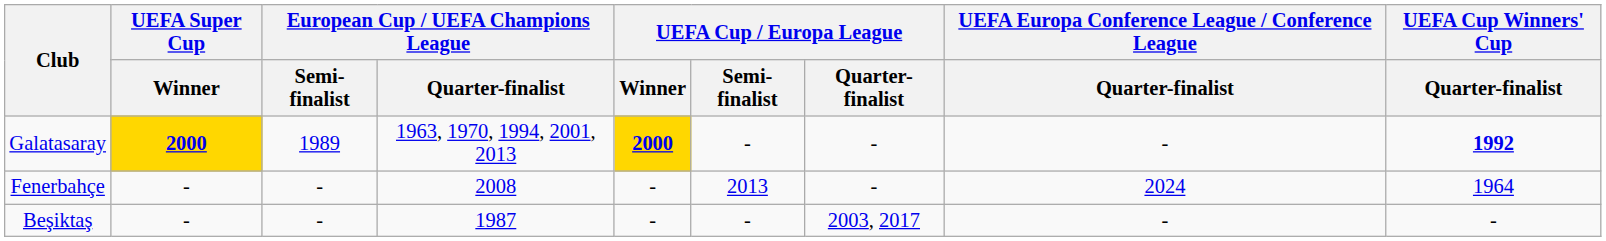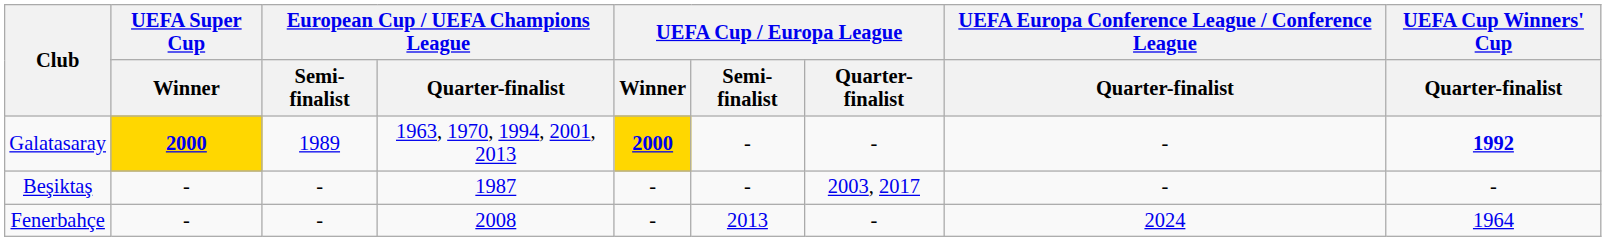 <table class="wikitable">
 <tr>
 <th rowspan="2">Club</th>
 <th colspan="1"><a href='#'>UEFA Super Cup</a></th>
 <th colspan="2"><a href='#'>European Cup / UEFA Champions League</a></th>
 <th colspan="3"><a href='#'>UEFA Cup / Europa League</a></th>
 <th><a href='#'>UEFA Europa Conference League / Conference League</a></th>
 <th colspan="1"><a href='#'>UEFA Cup Winners' Cup</a></th>
 </tr>
 <tr>
 <th>Winner</th>
 <th>Semi-finalist</th>
 <th>Quarter-finalist</th>
 <th>Winner</th>
 <th>Semi-finalist</th>
 <th>Quarter-finalist</th>
 <th>Quarter-finalist</th>
 <th>Quarter-finalist</th>
 </tr>
 <tr>
 <td style="text-align:center"><a href='#'>Galatasaray</a></td>
 <td style="text-align:center;" bgcolor="Gold"><a href='#'><strong>2000</strong></a></td>
 <td style="text-align:center"><a href='#'>1989</a></td>
 <td style="text-align:center"><a href='#'>1963</a>, <a href='#'>1970</a>, <a href='#'>1994</a>, <a href='#'>2001</a>, <a href='#'>2013</a></td>
 <td style="text-align:center;" bgcolor="Gold"><a href='#'><strong>2000</strong></a></td>
 <td style="text-align:center">-</td>
 <td style="text-align:center">-</td>
 <td style="text-align:center">-</td>
 <td style="text-align:center"><strong><a href='#'>1992</a></strong></td>
 </tr>
 <tr>
+<td style="text-align:center"><a href='#'>Beşiktaş</a></td>
+<td style="text-align:center">-</td>
+<td style="text-align:center">-</td>
+<td style="text-align:center"><a href='#'>1987</a></td>
+<td style="text-align:center">-</td>
+<td style="text-align:center">-</td>
+<td style="text-align:center"><a href='#'>2003</a>, <a href='#'>2017</a></td>
+<td style="text-align:center">-</td>
+<td style="text-align:center">-</td>
+</tr>
+<tr>
 <td style="text-align:center"><a href='#'>Fenerbahçe</a></td>
 <td style="text-align:center">-</td>
 <td style="text-align:center">-</td>
 <td style="text-align:center"><a href='#'>2008</a></td>
 <td style="text-align:center">-</td>
 <td style="text-align:center"><a href='#'>2013</a></td>
 <td style="text-align:center">-</td>
 <td style="text-align:center"><a href='#'>2024</a></td>
 <td style="text-align:center"><a href='#'>1964</a></td>
 </tr>
-<tr>
-<td style="text-align:center"><a href='#'>Beşiktaş</a></td>
-<td style="text-align:center">-</td>
-<td style="text-align:center">-</td>
-<td style="text-align:center"><a href='#'>1987</a></td>
-<td style="text-align:center">-</td>
-<td style="text-align:center">-</td>
-<td style="text-align:center"><a href='#'>2003</a>, <a href='#'>2017</a></td>
-<td style="text-align:center">-</td>
-<td style="text-align:center">-</td>
-</tr>
 </table>
